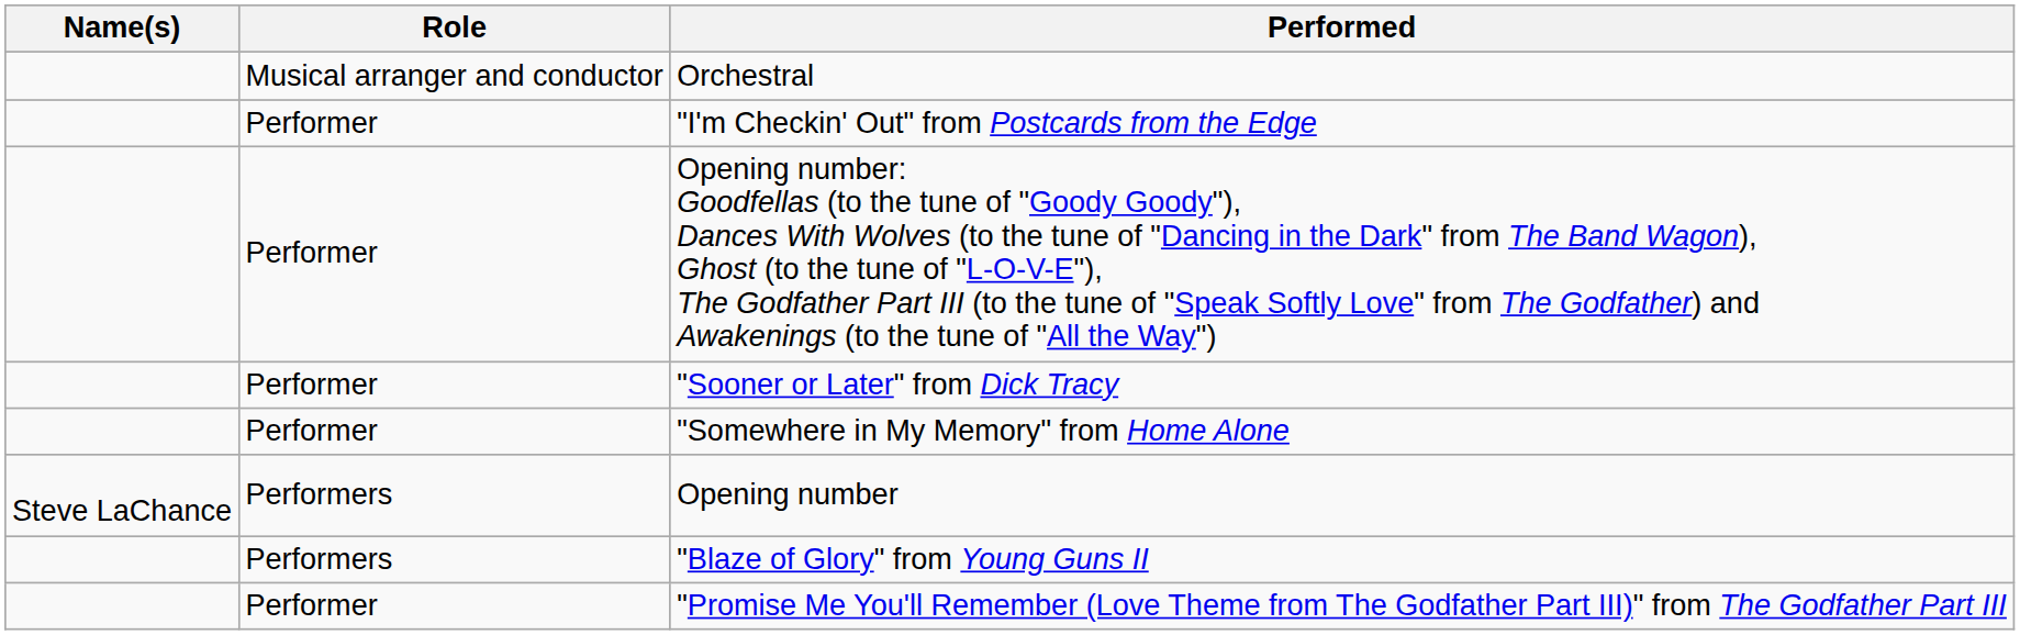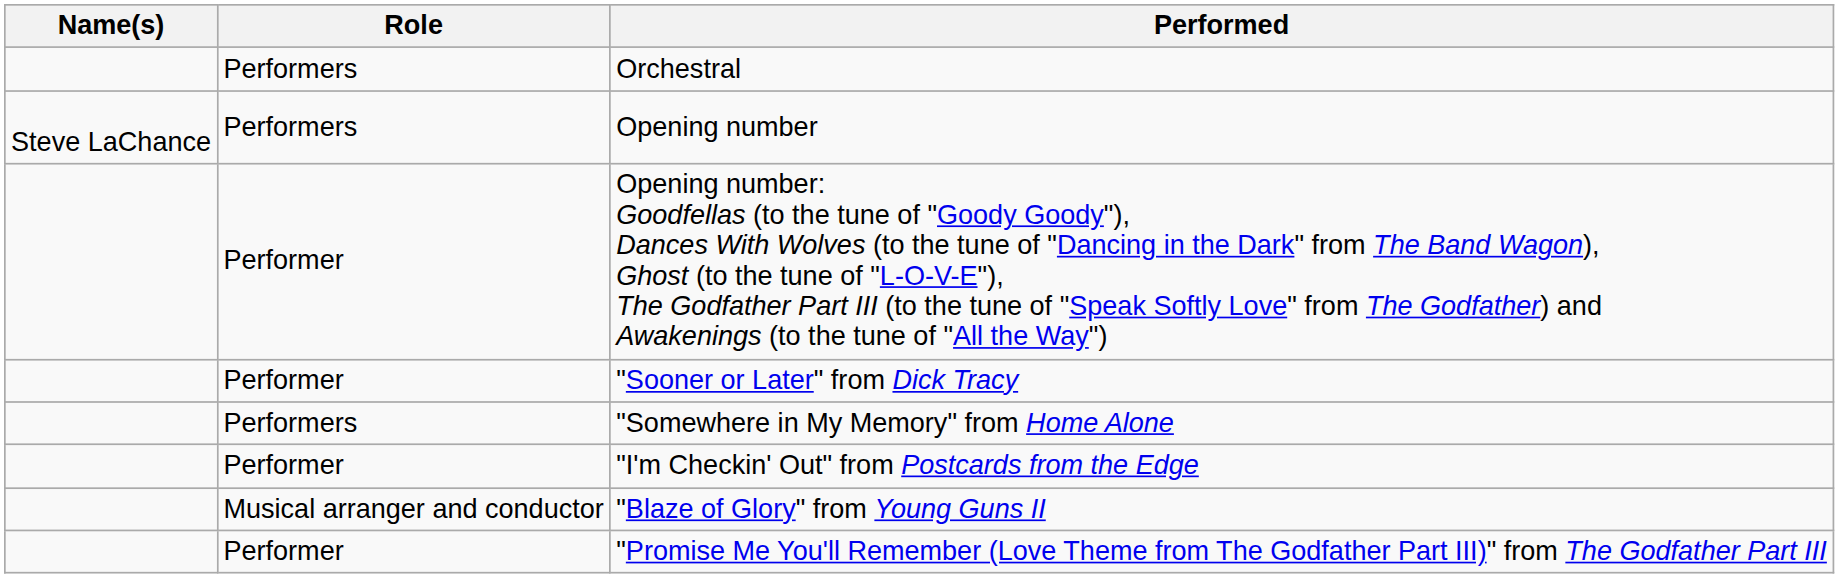 <table class="wikitable">
 <tr>
 <th>Name(s)</th>
 <th>Role</th>
 <th>Performed</th>
 </tr>
 <tr>
 <td></td>
-<td>Musical arranger and conductor</td>
+<td>Performers</td>
 <td>Orchestral</td>
 </tr>
 <tr>
-<td></td>
-<td>Performer</td>
-<td>"I'm Checkin' Out" from <em><a href='#'>Postcards from the Edge</a></em></td>
+<td><br>Steve LaChance</td>
+<td>Performers</td>
+<td>Opening number</td>
 </tr>
 <tr>
 <td></td>
 <td>Performer</td>
 <td>Opening number: <br><em>Goodfellas</em> (to the tune of "<a href='#'>Goody Goody</a>"), <br><em>Dances With Wolves</em> (to the tune of "<a href='#'>Dancing in the Dark</a>" from <em><a href='#'>The Band Wagon</a></em>), <br><em>Ghost</em> (to the tune of "<a href='#'>L-O-V-E</a>"), <br><em>The Godfather Part III</em> (to the tune of "<a href='#'>Speak Softly Love</a>" from <em><a href='#'>The Godfather</a></em>) and <br> <em>Awakenings</em> (to the tune of "<a href='#'>All the Way</a>")</td>
 </tr>
 <tr>
 <td></td>
 <td>Performer</td>
 <td>"<a href='#'>Sooner or Later</a>" from <em><a href='#'>Dick Tracy</a></em></td>
 </tr>
 <tr>
 <td></td>
-<td>Performer</td>
+<td>Performers</td>
 <td>"Somewhere in My Memory" from <em><a href='#'>Home Alone</a></em></td>
 </tr>
 <tr>
-<td><br>Steve LaChance</td>
-<td>Performers</td>
-<td>Opening number</td>
+<td></td>
+<td>Performer</td>
+<td>"I'm Checkin' Out" from <em><a href='#'>Postcards from the Edge</a></em></td>
 </tr>
 <tr>
 <td></td>
-<td>Performers</td>
+<td>Musical arranger and conductor</td>
 <td>"<a href='#'>Blaze of Glory</a>" from <em><a href='#'>Young Guns II</a></em></td>
 </tr>
 <tr>
 <td></td>
 <td>Performer</td>
 <td>"<a href='#'>Promise Me You'll Remember (Love Theme from The Godfather Part III)</a>" from <em><a href='#'>The Godfather Part III</a></em></td>
 </tr>
 </table>
